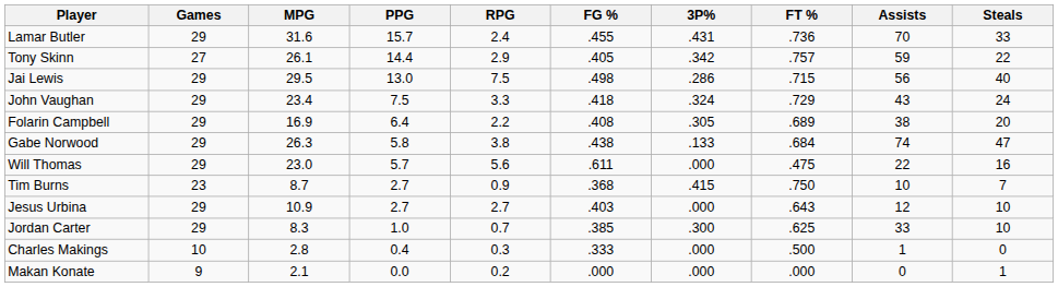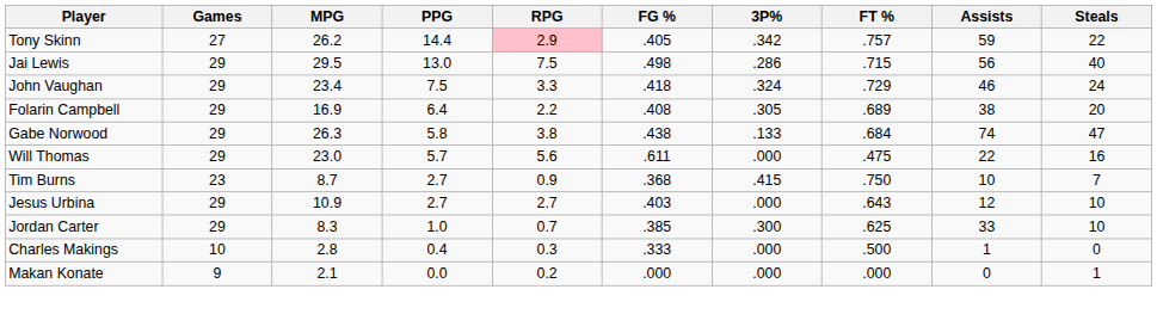 <table class="wikitable sortable">
 <tr>
 <th width="10%">Player</th>
 <th width="7%">Games</th>
 <th width="7%">MPG</th>
 <th width="7%">PPG</th>
 <th width="7%">RPG</th>
 <th width="7%">FG %</th>
 <th width="7%">3P%</th>
 <th width="7%">FT %</th>
 <th width="7%">Assists</th>
 <th width="7%">Steals</th>
 </tr>
 <tr align=center>
-<td align=left>Lamar Butler</td>
-<td>29</td>
-<td>31.6</td>
-<td>15.7</td>
-<td>2.4</td>
-<td>.455</td>
-<td>.431</td>
-<td>.736</td>
-<td>70</td>
-<td>33</td>
-</tr>
-<tr align=center>
 <td align=left>Tony Skinn</td>
 <td>27</td>
-<td>26.1</td>
+<td>26.2</td>
 <td>14.4</td>
-<td>2.9</td>
+<td style="background: pink;">2.9</td>
 <td>.405</td>
 <td>.342</td>
 <td>.757</td>
 <td>59</td>
 <td>22</td>
 </tr>
 <tr align=center>
 <td align=left>Jai Lewis</td>
 <td>29</td>
 <td>29.5</td>
 <td>13.0</td>
 <td>7.5</td>
 <td>.498</td>
 <td>.286</td>
 <td>.715</td>
 <td>56</td>
 <td>40</td>
 </tr>
 <tr align=center>
 <td align=left>John Vaughan</td>
 <td>29</td>
 <td>23.4</td>
 <td>7.5</td>
 <td>3.3</td>
 <td>.418</td>
 <td>.324</td>
 <td>.729</td>
-<td>43</td>
+<td>46</td>
 <td>24</td>
 </tr>
 <tr align=center>
 <td align=left>Folarin Campbell</td>
 <td>29</td>
 <td>16.9</td>
 <td>6.4</td>
 <td>2.2</td>
 <td>.408</td>
 <td>.305</td>
 <td>.689</td>
 <td>38</td>
 <td>20</td>
 </tr>
 <tr align=center>
 <td align=left>Gabe Norwood</td>
 <td>29</td>
 <td>26.3</td>
 <td>5.8</td>
 <td>3.8</td>
 <td>.438</td>
 <td>.133</td>
 <td>.684</td>
 <td>74</td>
 <td>47</td>
 </tr>
 <tr align=center>
 <td align=left>Will Thomas</td>
 <td>29</td>
 <td>23.0</td>
 <td>5.7</td>
 <td>5.6</td>
 <td>.611</td>
 <td>.000</td>
 <td>.475</td>
 <td>22</td>
 <td>16</td>
 </tr>
 <tr align=center>
 <td align=left>Tim Burns</td>
 <td>23</td>
 <td>8.7</td>
 <td>2.7</td>
 <td>0.9</td>
 <td>.368</td>
 <td>.415</td>
 <td>.750</td>
 <td>10</td>
 <td>7</td>
 </tr>
 <tr align=center>
 <td align=left>Jesus Urbina</td>
 <td>29</td>
 <td>10.9</td>
 <td>2.7</td>
 <td>2.7</td>
 <td>.403</td>
 <td>.000</td>
 <td>.643</td>
 <td>12</td>
 <td>10</td>
 </tr>
 <tr align=center>
 <td align=left>Jordan Carter</td>
 <td>29</td>
 <td>8.3</td>
 <td>1.0</td>
 <td>0.7</td>
 <td>.385</td>
 <td>.300</td>
 <td>.625</td>
 <td>33</td>
 <td>10</td>
 </tr>
 <tr align=center>
 <td align=left>Charles Makings</td>
 <td>10</td>
 <td>2.8</td>
 <td>0.4</td>
 <td>0.3</td>
 <td>.333</td>
 <td>.000</td>
 <td>.500</td>
 <td>1</td>
 <td>0</td>
 </tr>
 <tr align=center>
 <td align=left>Makan Konate</td>
 <td>9</td>
 <td>2.1</td>
 <td>0.0</td>
 <td>0.2</td>
 <td>.000</td>
 <td>.000</td>
 <td>.000</td>
 <td>0</td>
 <td>1</td>
 </tr>
 </table>
